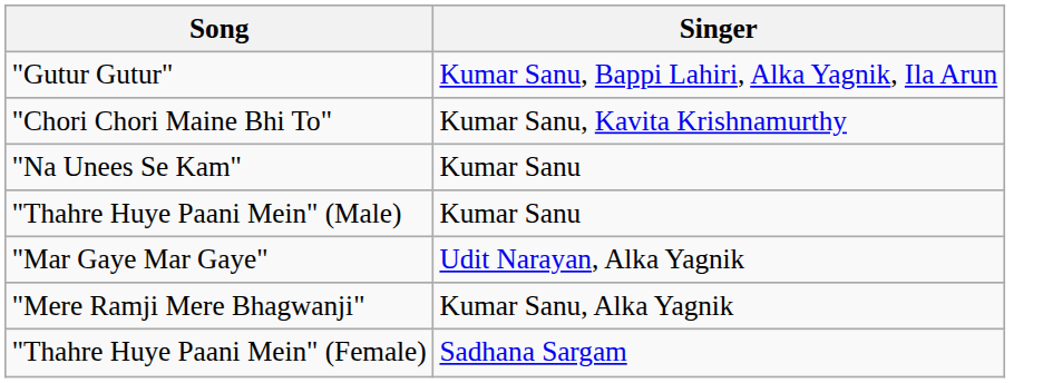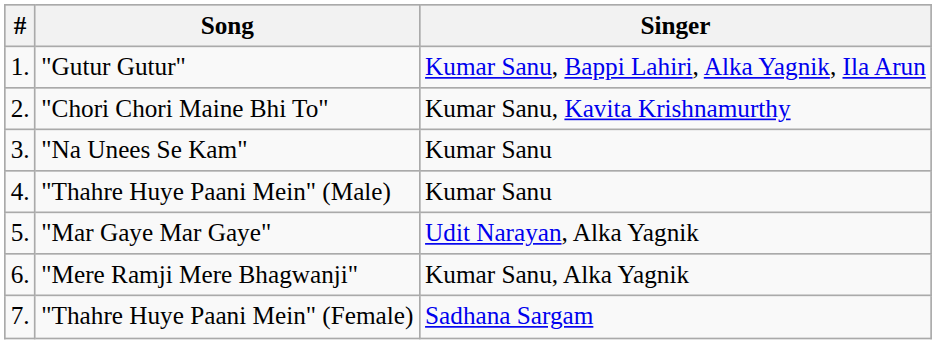 <table class="wikitable sortable" style="font-size:95%;">
 <tr>
+<th>#</th>
 <th>Song</th>
 <th>Singer</th>
 </tr>
 <tr>
+<td>1.</td>
 <td>"Gutur Gutur"</td>
 <td><a href='#'>Kumar Sanu</a>, <a href='#'>Bappi Lahiri</a>, <a href='#'>Alka Yagnik</a>, <a href='#'>Ila Arun</a></td>
 </tr>
 <tr>
+<td>2.</td>
 <td>"Chori Chori Maine Bhi To"</td>
 <td>Kumar Sanu, <a href='#'>Kavita Krishnamurthy</a></td>
 </tr>
 <tr>
+<td>3.</td>
 <td>"Na Unees Se Kam"</td>
 <td>Kumar Sanu</td>
 </tr>
 <tr>
+<td>4.</td>
 <td>"Thahre Huye Paani Mein" (Male)</td>
 <td>Kumar Sanu</td>
 </tr>
 <tr>
+<td>5.</td>
 <td>"Mar Gaye Mar Gaye"</td>
 <td><a href='#'>Udit Narayan</a>, Alka Yagnik</td>
 </tr>
 <tr>
+<td>6.</td>
 <td>"Mere Ramji Mere Bhagwanji"</td>
 <td>Kumar Sanu, Alka Yagnik</td>
 </tr>
 <tr>
+<td>7.</td>
 <td>"Thahre Huye Paani Mein" (Female)</td>
 <td><a href='#'>Sadhana Sargam</a></td>
 </tr>
 </table>
